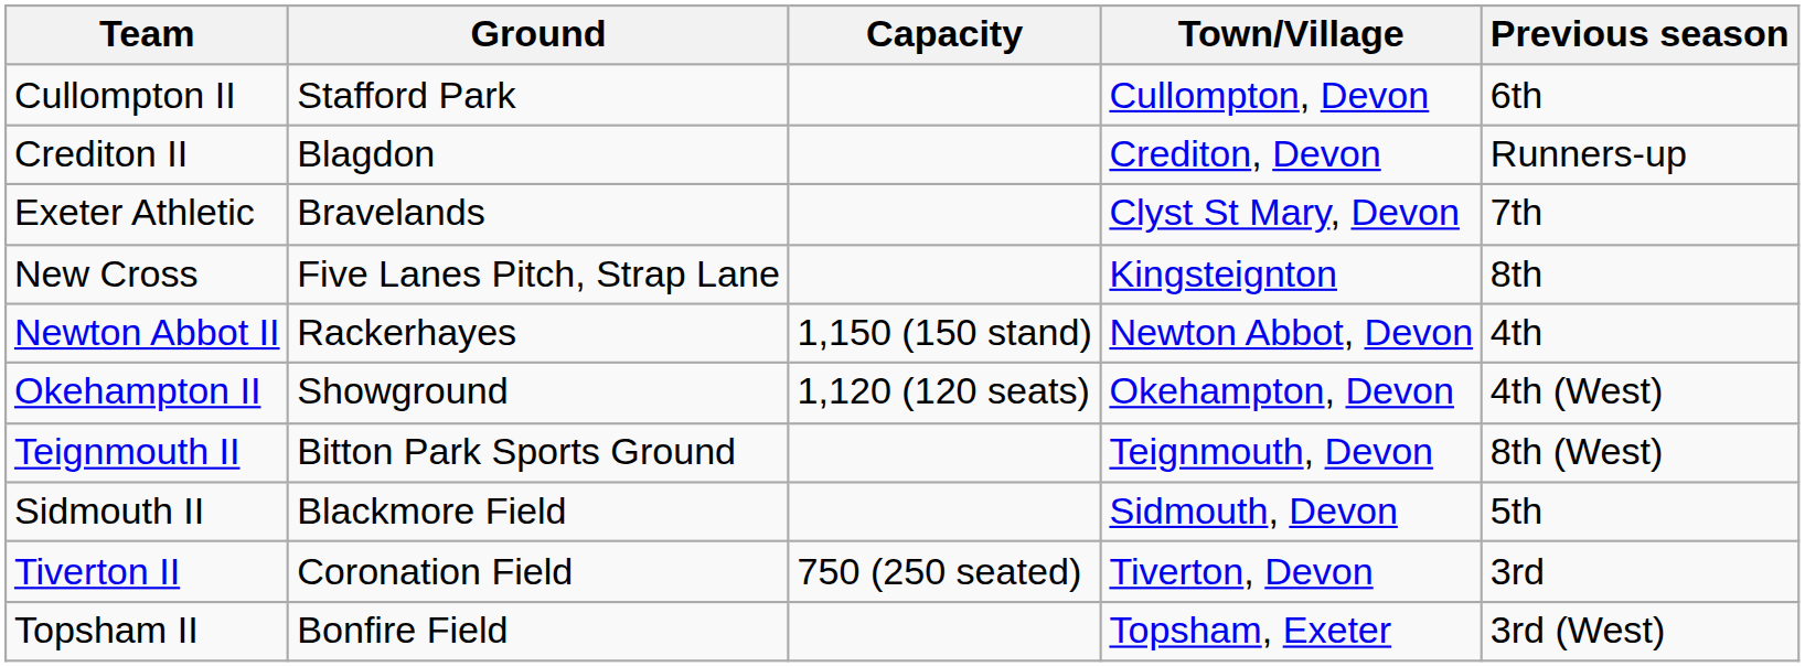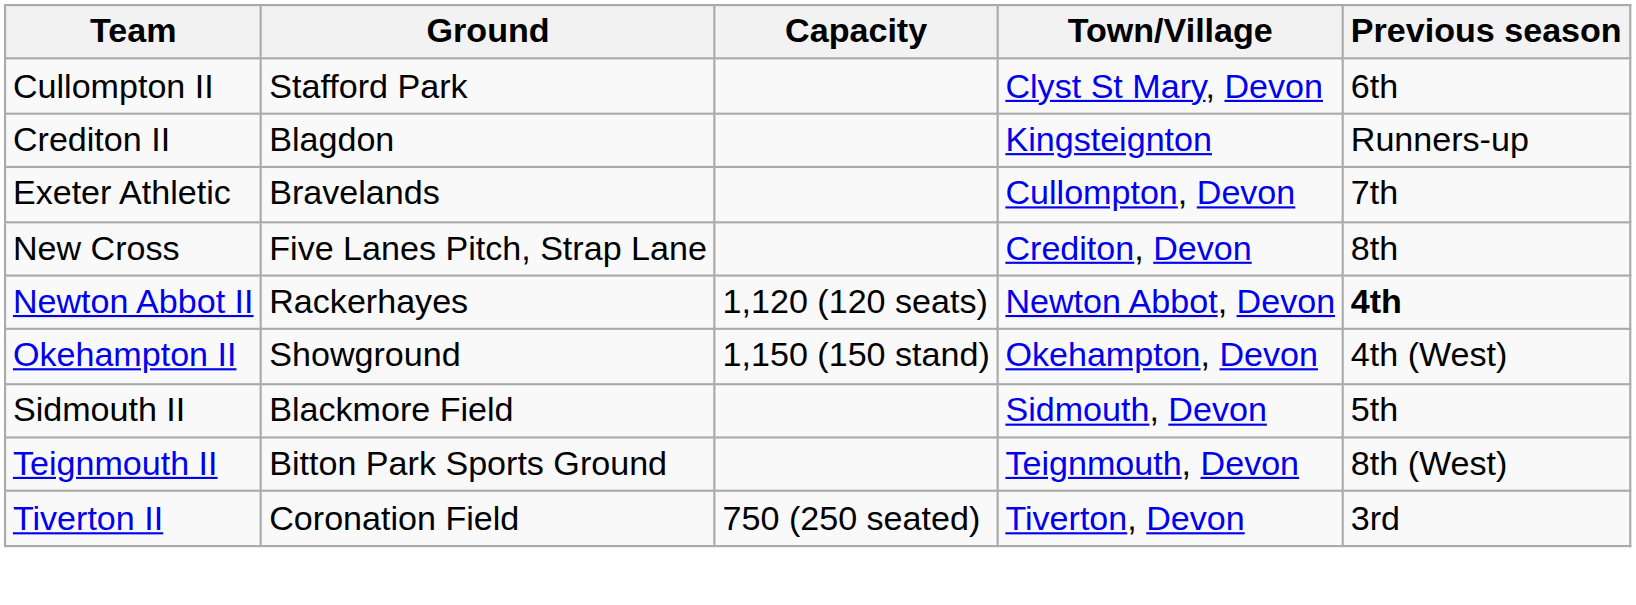 <table class="wikitable sortable">
 <tr>
 <th>Team</th>
 <th>Ground</th>
 <th>Capacity</th>
 <th>Town/Village</th>
 <th>Previous season</th>
 </tr>
 <tr>
 <td>Cullompton II</td>
 <td>Stafford Park</td>
 <td></td>
-<td><a href='#'>Cullompton</a>, <a href='#'>Devon</a></td>
+<td><a href='#'>Clyst St Mary</a>, <a href='#'>Devon</a></td>
 <td>6th</td>
 </tr>
 <tr>
 <td>Crediton II</td>
 <td>Blagdon</td>
 <td></td>
-<td><a href='#'>Crediton</a>, <a href='#'>Devon</a></td>
+<td><a href='#'>Kingsteignton</a></td>
 <td>Runners-up</td>
 </tr>
 <tr>
 <td>Exeter Athletic</td>
 <td>Bravelands</td>
 <td></td>
-<td><a href='#'>Clyst St Mary</a>, <a href='#'>Devon</a></td>
+<td><a href='#'>Cullompton</a>, <a href='#'>Devon</a></td>
 <td>7th</td>
 </tr>
 <tr>
 <td>New Cross</td>
 <td>Five Lanes Pitch, Strap Lane</td>
 <td></td>
-<td><a href='#'>Kingsteignton</a></td>
+<td><a href='#'>Crediton</a>, <a href='#'>Devon</a></td>
 <td>8th</td>
 </tr>
 <tr>
 <td><a href='#'>Newton Abbot II</a></td>
 <td>Rackerhayes</td>
-<td>1,150 (150 stand)</td>
+<td>1,120 (120 seats)</td>
 <td><a href='#'>Newton Abbot</a>, <a href='#'>Devon</a></td>
-<td>4th</td>
+<td><strong>4th</strong></td>
 </tr>
 <tr>
 <td><a href='#'>Okehampton II</a></td>
 <td>Showground</td>
-<td>1,120 (120 seats)</td>
+<td>1,150 (150 stand)</td>
 <td><a href='#'>Okehampton</a>, <a href='#'>Devon</a></td>
 <td>4th (West)</td>
+</tr>
+<tr>
+<td>Sidmouth II</td>
+<td>Blackmore Field</td>
+<td></td>
+<td><a href='#'>Sidmouth</a>, <a href='#'>Devon</a></td>
+<td>5th</td>
 </tr>
 <tr>
 <td><a href='#'>Teignmouth II</a></td>
 <td>Bitton Park Sports Ground</td>
 <td></td>
 <td><a href='#'>Teignmouth</a>, <a href='#'>Devon</a></td>
 <td>8th (West)</td>
 </tr>
 <tr>
-<td>Sidmouth II</td>
-<td>Blackmore Field</td>
-<td></td>
-<td><a href='#'>Sidmouth</a>, <a href='#'>Devon</a></td>
-<td>5th</td>
-</tr>
-<tr>
 <td><a href='#'>Tiverton II</a></td>
 <td>Coronation Field</td>
 <td>750 (250 seated)</td>
 <td><a href='#'>Tiverton</a>, <a href='#'>Devon</a></td>
 <td>3rd</td>
 </tr>
-<tr>
-<td>Topsham II</td>
-<td>Bonfire Field</td>
-<td></td>
-<td><a href='#'>Topsham</a>, <a href='#'>Exeter</a></td>
-<td>3rd (West)</td>
-</tr>
 </table>
